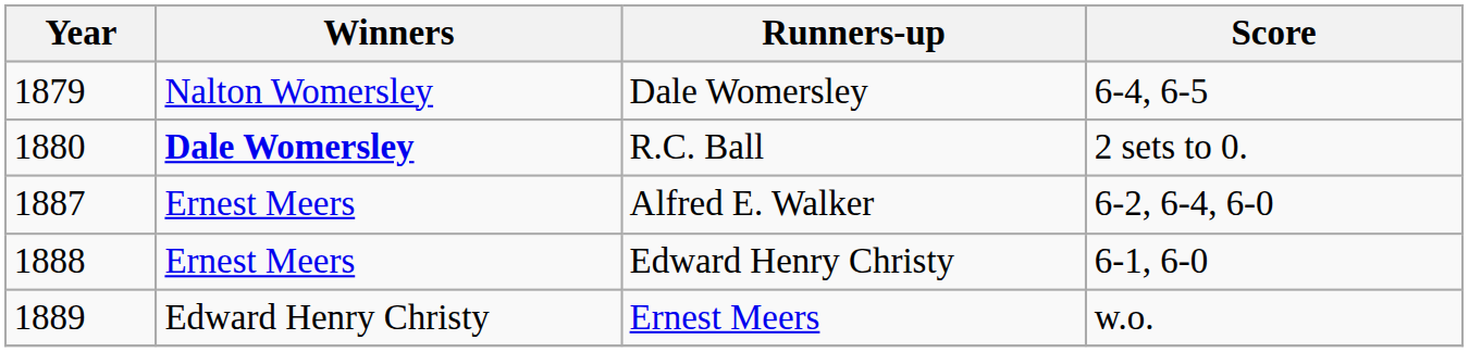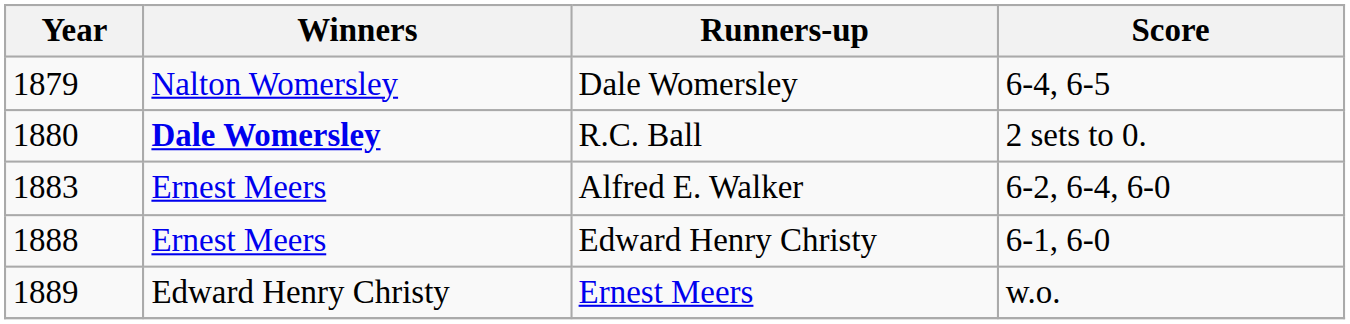 <table class="wikitable">
 <tr>
 <th style="width:60px;">Year</th>
 <th style="width:200px;">Winners</th>
 <th style="width:200px;">Runners-up</th>
 <th style="width:160px;">Score</th>
 </tr>
 <tr>
 <td>1879 </td>
 <td>  <a href='#'>Nalton Womersley</a></td>
 <td> Dale Womersley</td>
 <td>6-4, 6-5 </td>
 </tr>
 <tr>
 <td>1880 </td>
 <td><strong> <a href='#'>Dale Womersley</a></strong></td>
 <td> R.C. Ball</td>
 <td>2 sets to 0.</td>
 </tr>
 <tr>
-<td>1887</td>
+<td>1883</td>
 <td> <a href='#'>Ernest Meers</a></td>
 <td> Alfred E. Walker</td>
 <td>6-2, 6-4, 6-0 </td>
 </tr>
 <tr>
 <td>1888</td>
 <td> <a href='#'>Ernest Meers</a></td>
 <td> Edward Henry Christy</td>
 <td>6-1, 6-0 </td>
 </tr>
 <tr>
 <td>1889</td>
 <td> Edward Henry Christy</td>
 <td> <a href='#'>Ernest Meers</a></td>
 <td>w.o.</td>
 </tr>
 <tr>
 </tr>
 </table>
